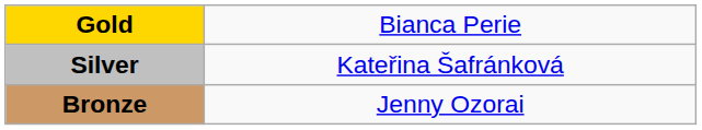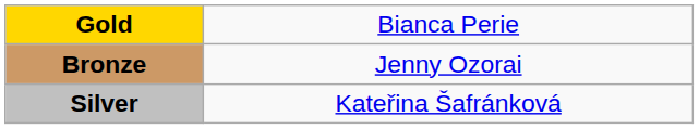 <table class="wikitable" style="text-align:center; " width="35%">
 <tr>
 <td bgcolor="gold"><strong>Gold</strong></td>
 <td><a href='#'>Bianca Perie</a><br>  <small><em></em></small></td>
 </tr>
 <tr>
+<td bgcolor="CC9966"><strong>Bronze</strong></td>
+<td><a href='#'>Jenny Ozorai</a><br>  <small><em></em></small></td>
+</tr>
+<tr>
 <td bgcolor="silver"><strong>Silver</strong></td>
 <td><a href='#'>Kateřina Šafránková</a><br>  <small><em></em></small></td>
 </tr>
-<tr>
-<td bgcolor="CC9966"><strong>Bronze</strong></td>
-<td><a href='#'>Jenny Ozorai</a><br>  <small><em></em></small></td>
-</tr>
 </table>
